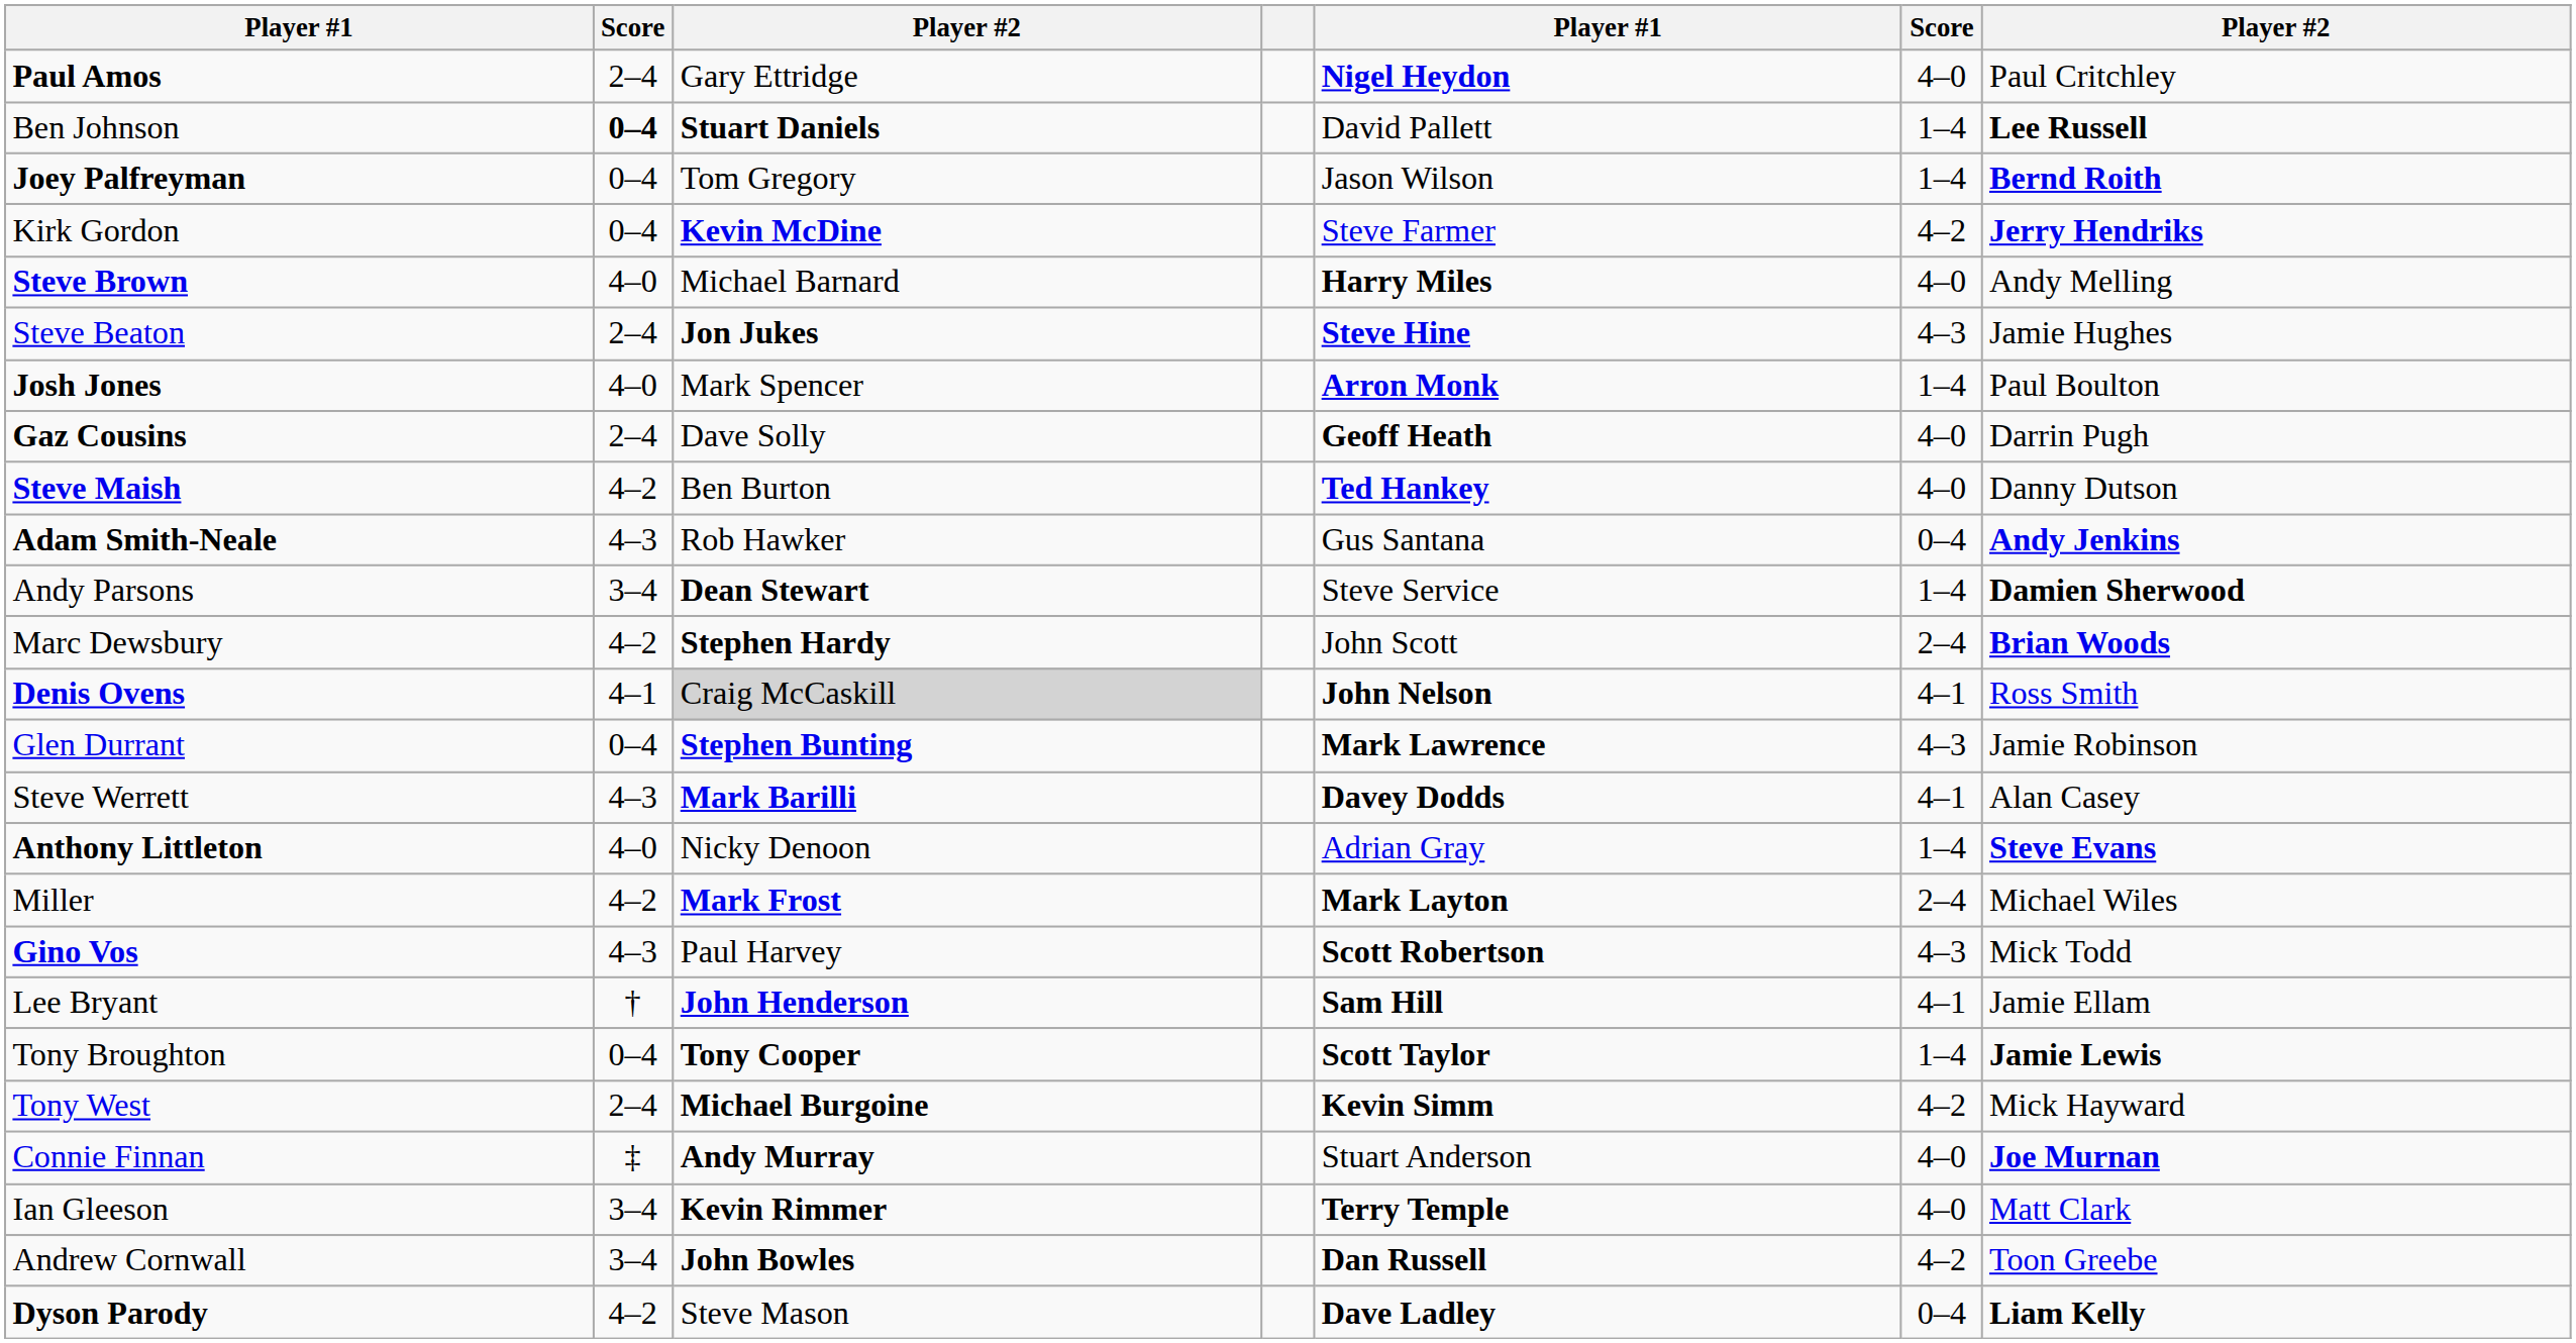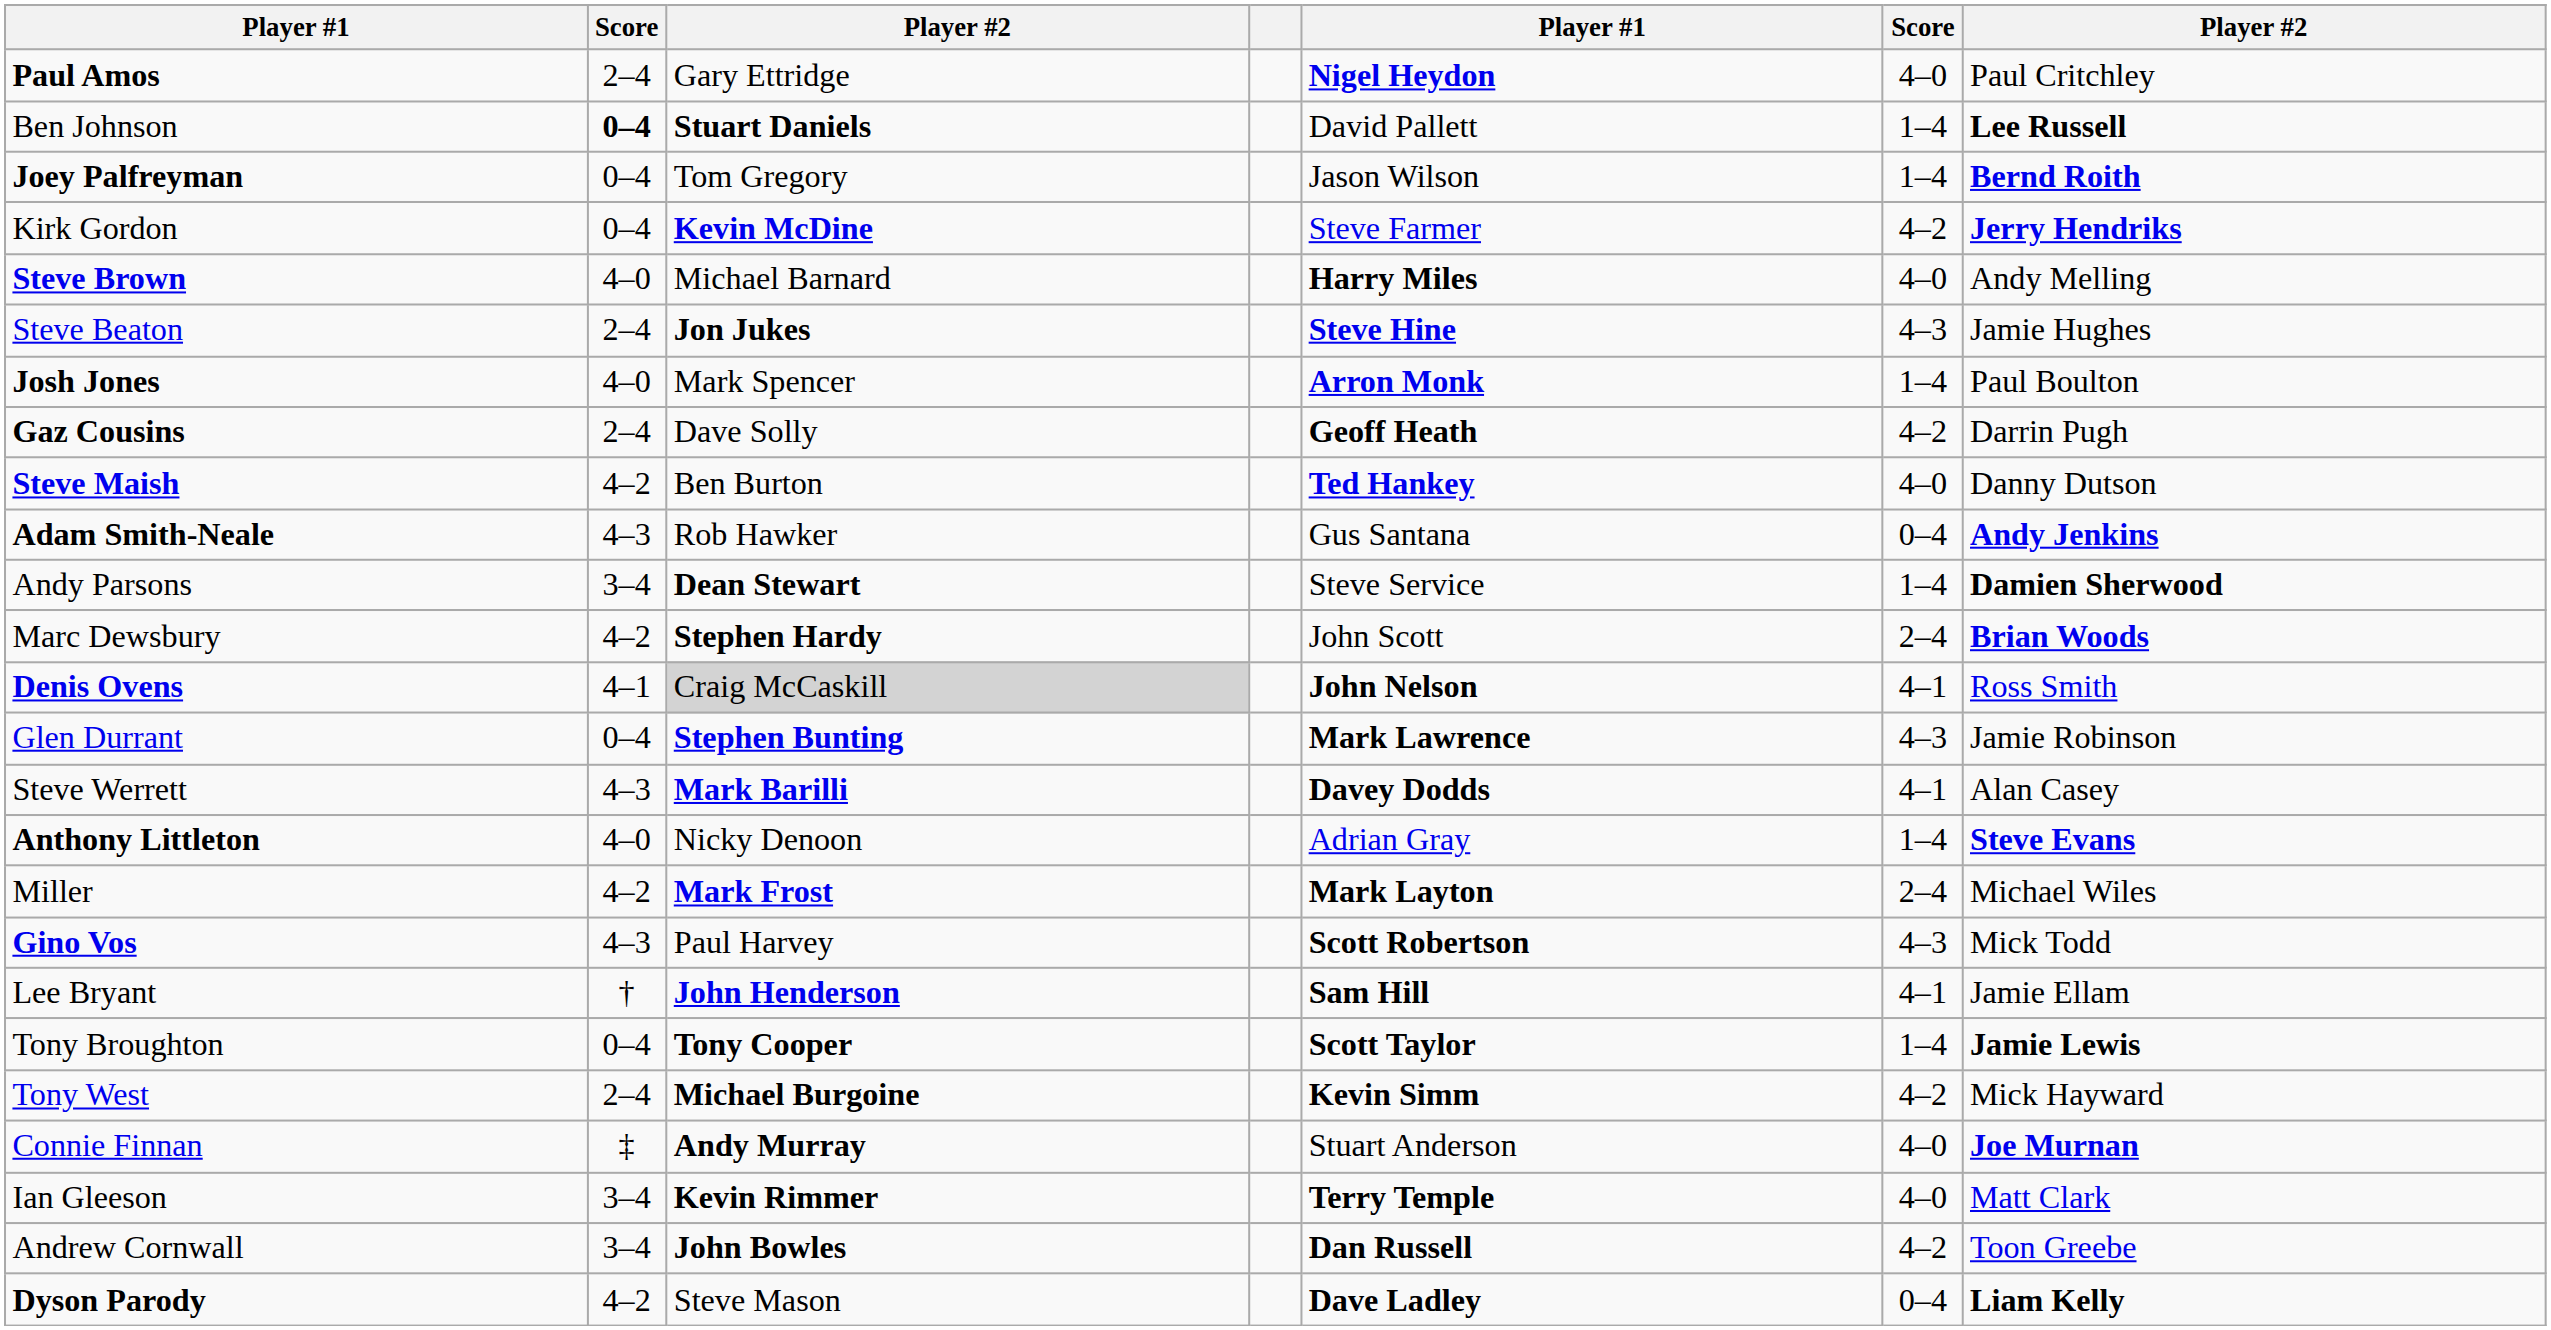 <table class="wikitable">
 <tr style="font-size:10pt;font-weight:bold">
 <th style="width:22%;">Player #1</th>
 <th width=3%>Score</th>
 <th style="width:22%;">Player #2</th>
 <th width=2%></th>
 <th style="width:22%;">Player #1</th>
 <th width=3%>Score</th>
 <th style="width:22%;">Player #2</th>
 </tr>
 <tr>
 <td> <strong>Paul Amos</strong></td>
 <td align=center>2–4</td>
 <td> Gary Ettridge</td>
 <td></td>
 <td> <strong><a href='#'>Nigel Heydon</a></strong></td>
 <td align=center>4–0</td>
 <td> Paul Critchley</td>
 </tr>
 <tr>
 <td> Ben Johnson</td>
 <td align=center><strong>0–4</strong></td>
 <td> <strong>Stuart Daniels</strong></td>
 <td></td>
 <td> David Pallett</td>
 <td align=center>1–4</td>
 <td> <strong>Lee Russell</strong></td>
 </tr>
 <tr>
 <td> <strong>Joey Palfreyman</strong></td>
 <td align=center>0–4</td>
 <td> Tom Gregory</td>
 <td></td>
 <td> Jason Wilson</td>
 <td align=center>1–4</td>
 <td> <strong><a href='#'>Bernd Roith</a></strong></td>
 </tr>
 <tr>
 <td> Kirk Gordon</td>
 <td align=center>0–4</td>
 <td> <strong><a href='#'>Kevin McDine</a></strong></td>
 <td></td>
 <td> <a href='#'>Steve Farmer</a></td>
 <td align=center>4–2</td>
 <td> <strong><a href='#'>Jerry Hendriks</a></strong></td>
 </tr>
 <tr>
 <td> <strong><a href='#'>Steve Brown</a></strong></td>
 <td align=center>4–0</td>
 <td> Michael Barnard</td>
 <td></td>
 <td> <strong>Harry Miles</strong></td>
 <td align=center>4–0</td>
 <td> Andy Melling</td>
 </tr>
 <tr>
 <td> <a href='#'>Steve Beaton</a></td>
 <td align=center>2–4</td>
 <td> <strong>Jon Jukes</strong></td>
 <td></td>
 <td> <strong><a href='#'>Steve Hine</a></strong></td>
 <td align=center>4–3</td>
 <td> Jamie Hughes</td>
 </tr>
 <tr>
 <td> <strong>Josh Jones</strong></td>
 <td align=center>4–0</td>
 <td> Mark Spencer</td>
 <td></td>
 <td> <strong><a href='#'>Arron Monk</a></strong></td>
 <td align=center>1–4</td>
 <td> Paul Boulton</td>
 </tr>
 <tr>
 <td> <strong>Gaz Cousins</strong></td>
 <td align=center>2–4</td>
 <td> Dave Solly</td>
 <td></td>
 <td> <strong>Geoff Heath</strong></td>
-<td align=center>4–0</td>
+<td align=center>4–2</td>
 <td> Darrin Pugh</td>
 </tr>
 <tr>
 <td> <strong><a href='#'>Steve Maish</a></strong></td>
 <td align=center>4–2</td>
 <td> Ben Burton</td>
 <td></td>
 <td> <strong><a href='#'>Ted Hankey</a></strong></td>
 <td align=center>4–0</td>
 <td> Danny Dutson</td>
 </tr>
 <tr>
 <td> <strong>Adam Smith-Neale</strong></td>
 <td align=center>4–3</td>
 <td> Rob Hawker</td>
 <td></td>
 <td> Gus Santana</td>
 <td align=center>0–4</td>
 <td> <strong><a href='#'>Andy Jenkins</a></strong></td>
 </tr>
 <tr>
 <td> Andy Parsons</td>
 <td align=center>3–4</td>
 <td> <strong>Dean Stewart</strong></td>
 <td></td>
 <td> Steve Service</td>
 <td align=center>1–4</td>
 <td> <strong>Damien Sherwood</strong></td>
 </tr>
 <tr>
 <td> Marc Dewsbury</td>
 <td align=center>4–2</td>
 <td> <strong>Stephen Hardy</strong></td>
 <td></td>
 <td> John Scott</td>
 <td align=center>2–4</td>
 <td> <strong><a href='#'>Brian Woods</a></strong></td>
 </tr>
 <tr>
 <td> <strong><a href='#'>Denis Ovens</a></strong></td>
 <td align=center>4–1</td>
 <td style="background: lightgrey;"> Craig McCaskill</td>
 <td></td>
 <td> <strong>John Nelson</strong></td>
 <td align=center>4–1</td>
 <td> <a href='#'>Ross Smith</a></td>
 </tr>
 <tr>
 <td> <a href='#'>Glen Durrant</a></td>
 <td align=center>0–4</td>
 <td> <strong><a href='#'>Stephen Bunting</a></strong></td>
 <td></td>
 <td> <strong>Mark Lawrence</strong></td>
 <td align=center>4–3</td>
 <td> Jamie Robinson</td>
 </tr>
 <tr>
 <td> Steve Werrett</td>
 <td align=center>4–3</td>
 <td> <strong><a href='#'>Mark Barilli</a></strong></td>
 <td></td>
 <td> <strong>Davey Dodds</strong></td>
 <td align=center>4–1</td>
 <td> Alan Casey</td>
 </tr>
 <tr>
 <td> <strong>Anthony Littleton</strong></td>
 <td align=center>4–0</td>
 <td> Nicky Denoon</td>
 <td></td>
 <td> <a href='#'>Adrian Gray</a></td>
 <td align=center>1–4</td>
 <td> <strong><a href='#'>Steve Evans</a></strong></td>
 </tr>
 <tr>
 <td>  Miller</td>
 <td align=center>4–2</td>
 <td> <strong><a href='#'>Mark Frost</a></strong></td>
 <td></td>
 <td> <strong>Mark Layton</strong></td>
 <td align=center>2–4</td>
 <td> Michael Wiles</td>
 </tr>
 <tr>
 <td> <strong><a href='#'>Gino Vos</a></strong></td>
 <td align=center>4–3</td>
 <td> Paul Harvey</td>
 <td></td>
 <td> <strong>Scott Robertson</strong></td>
 <td align=center>4–3</td>
 <td> Mick Todd</td>
 </tr>
 <tr>
 <td> Lee Bryant</td>
 <td align=center>†</td>
 <td> <strong><a href='#'>John Henderson</a></strong></td>
 <td></td>
 <td> <strong>Sam Hill</strong></td>
 <td align=center>4–1</td>
 <td> Jamie Ellam</td>
 </tr>
 <tr>
 <td> Tony Broughton</td>
 <td align=center>0–4</td>
 <td> <strong>Tony Cooper</strong></td>
 <td></td>
 <td><strong> Scott Taylor</strong></td>
 <td align=center>1–4</td>
 <td> <strong>Jamie Lewis</strong></td>
 </tr>
 <tr>
 <td> <a href='#'>Tony West</a></td>
 <td align=center>2–4</td>
 <td> <strong>Michael Burgoine</strong></td>
 <td></td>
 <td> <strong>Kevin Simm</strong></td>
 <td align=center>4–2</td>
 <td> Mick Hayward</td>
 </tr>
 <tr>
 <td> <a href='#'>Connie Finnan</a></td>
 <td align=center>‡</td>
 <td> <strong>Andy Murray</strong></td>
 <td></td>
 <td> Stuart Anderson</td>
 <td align=center>4–0</td>
 <td> <strong><a href='#'>Joe Murnan</a></strong></td>
 </tr>
 <tr>
 <td> Ian Gleeson</td>
 <td align=center>3–4</td>
 <td> <strong>Kevin Rimmer</strong></td>
 <td></td>
 <td> <strong>Terry Temple</strong></td>
 <td align=center>4–0</td>
 <td> <a href='#'>Matt Clark</a></td>
 </tr>
 <tr>
 <td> Andrew Cornwall</td>
 <td align=center>3–4</td>
 <td> <strong>John Bowles</strong></td>
 <td></td>
 <td> <strong>Dan Russell</strong></td>
 <td align=center>4–2</td>
 <td> <a href='#'>Toon Greebe</a></td>
 </tr>
 <tr>
 <td> <strong>Dyson Parody</strong></td>
 <td align=center>4–2</td>
 <td> Steve Mason</td>
 <td></td>
 <td><strong> Dave Ladley</strong></td>
 <td align=center>0–4</td>
 <td> <strong>Liam Kelly</strong></td>
 </tr>
 </table>
